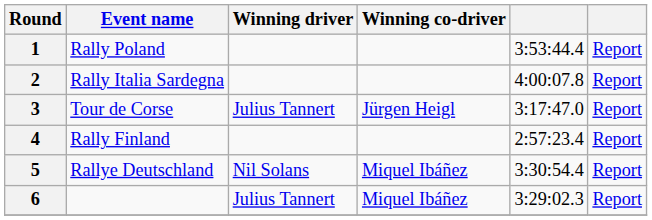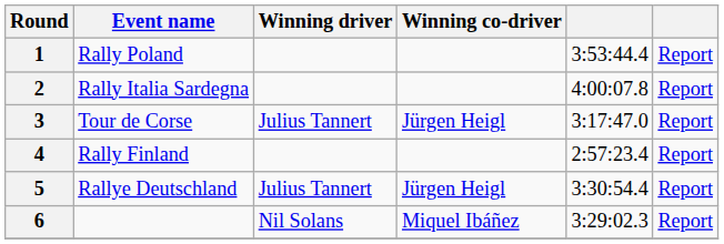 <table class="wikitable" style="font-size:85%">
 <tr>
 <th>Round</th>
 <th><a href='#'>Event name</a></th>
 <th>Winning driver</th>
 <th>Winning co-driver</th>
 <th></th>
 <th></th>
 </tr>
 <tr>
 <th>1</th>
 <td> <a href='#'>Rally Poland</a></td>
 <td></td>
 <td></td>
 <td align="center">3:53:44.4</td>
 <td><a href='#'>Report</a></td>
 </tr>
 <tr>
 <th>2</th>
 <td> <a href='#'>Rally Italia Sardegna</a></td>
 <td></td>
 <td></td>
 <td align="center">4:00:07.8</td>
 <td><a href='#'>Report</a></td>
 </tr>
 <tr>
 <th>3</th>
 <td> <a href='#'>Tour de Corse</a></td>
 <td> <a href='#'>Julius Tannert</a></td>
 <td style="padding-right:24px"> <a href='#'>Jürgen Heigl</a></td>
 <td align="center">3:17:47.0</td>
 <td><a href='#'>Report</a></td>
 </tr>
 <tr>
 <th>4</th>
 <td> <a href='#'>Rally Finland</a></td>
 <td></td>
 <td></td>
 <td align="center">2:57:23.4</td>
 <td><a href='#'>Report</a></td>
 </tr>
 <tr>
 <th>5</th>
 <td> <a href='#'>Rallye Deutschland</a></td>
-<td> <a href='#'>Nil Solans</a></td>
-<td style="padding-right:24px"> <a href='#'>Miquel Ibáñez</a></td>
+<td> <a href='#'>Julius Tannert</a></td>
+<td style="padding-right:24px"> <a href='#'>Jürgen Heigl</a></td>
 <td align="center">3:30:54.4</td>
 <td><a href='#'>Report</a></td>
 </tr>
 <tr>
 <th>6</th>
 <td></td>
-<td> <a href='#'>Julius Tannert</a></td>
+<td> <a href='#'>Nil Solans</a></td>
 <td style="padding-right:24px"> <a href='#'>Miquel Ibáñez</a></td>
 <td align="center">3:29:02.3</td>
 <td><a href='#'>Report</a></td>
 </tr>
 <tr>
 </tr>
 </table>
